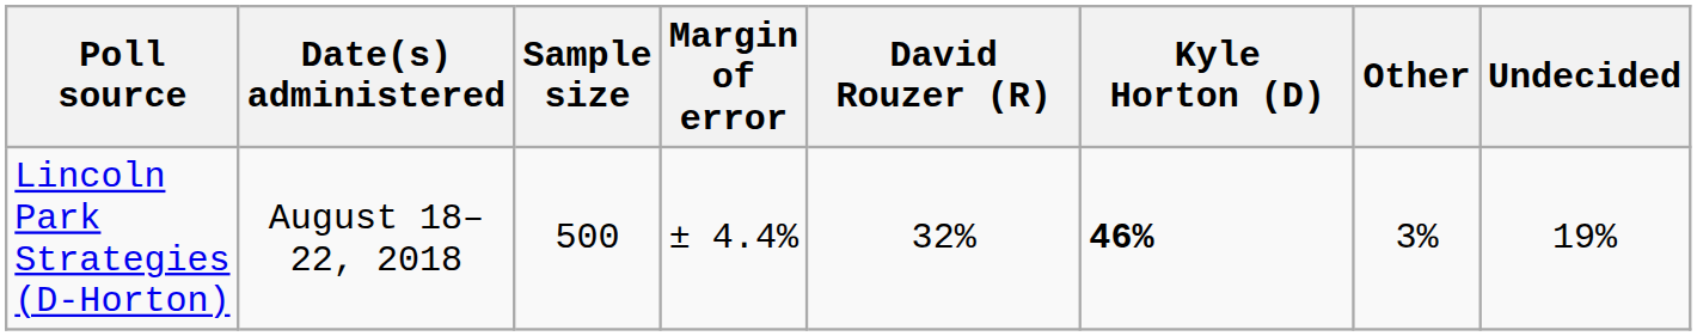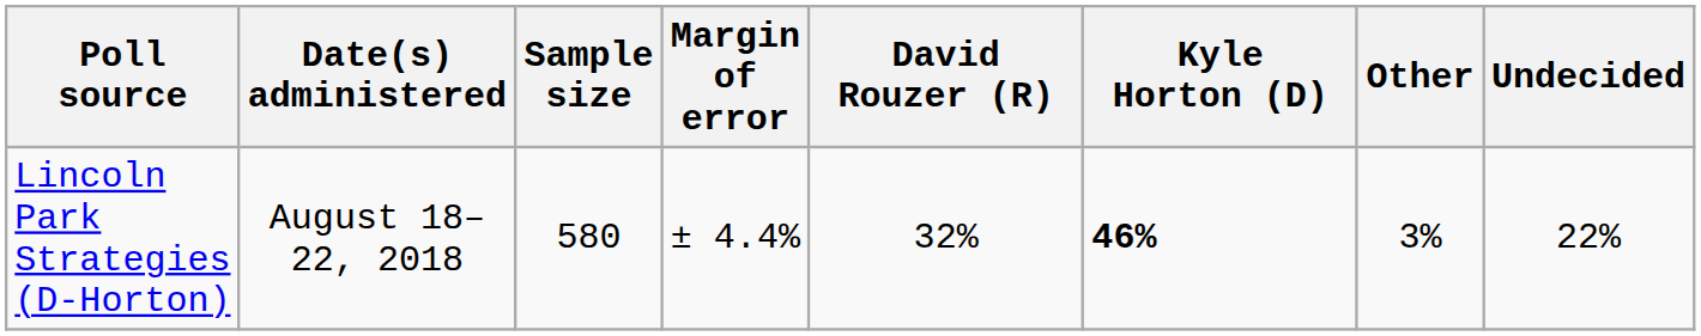 <table class="wikitable">
 <tr>
 <th>Poll source</th>
 <th>Date(s)<br>administered</th>
 <th>Sample<br>size</th>
 <th>Margin of <br>error</th>
 <th style="width:100px;">David<br>Rouzer (R)</th>
 <th style="width:100px;">Kyle<br>Horton (D)</th>
 <th>Other</th>
 <th>Undecided</th>
 </tr>
 <tr>
 <td><a href='#'>Lincoln Park Strategies (D-Horton)</a></td>
 <td align="center">August 18–22, 2018</td>
-<td align="center">500</td>
+<td align="center">580</td>
 <td align="center">± 4.4%</td>
 <td align="center">32%</td>
 <td><strong>46%</strong></td>
 <td align="center">3%</td>
-<td align="center">19%</td>
+<td align="center">22%</td>
 </tr>
 </table>
